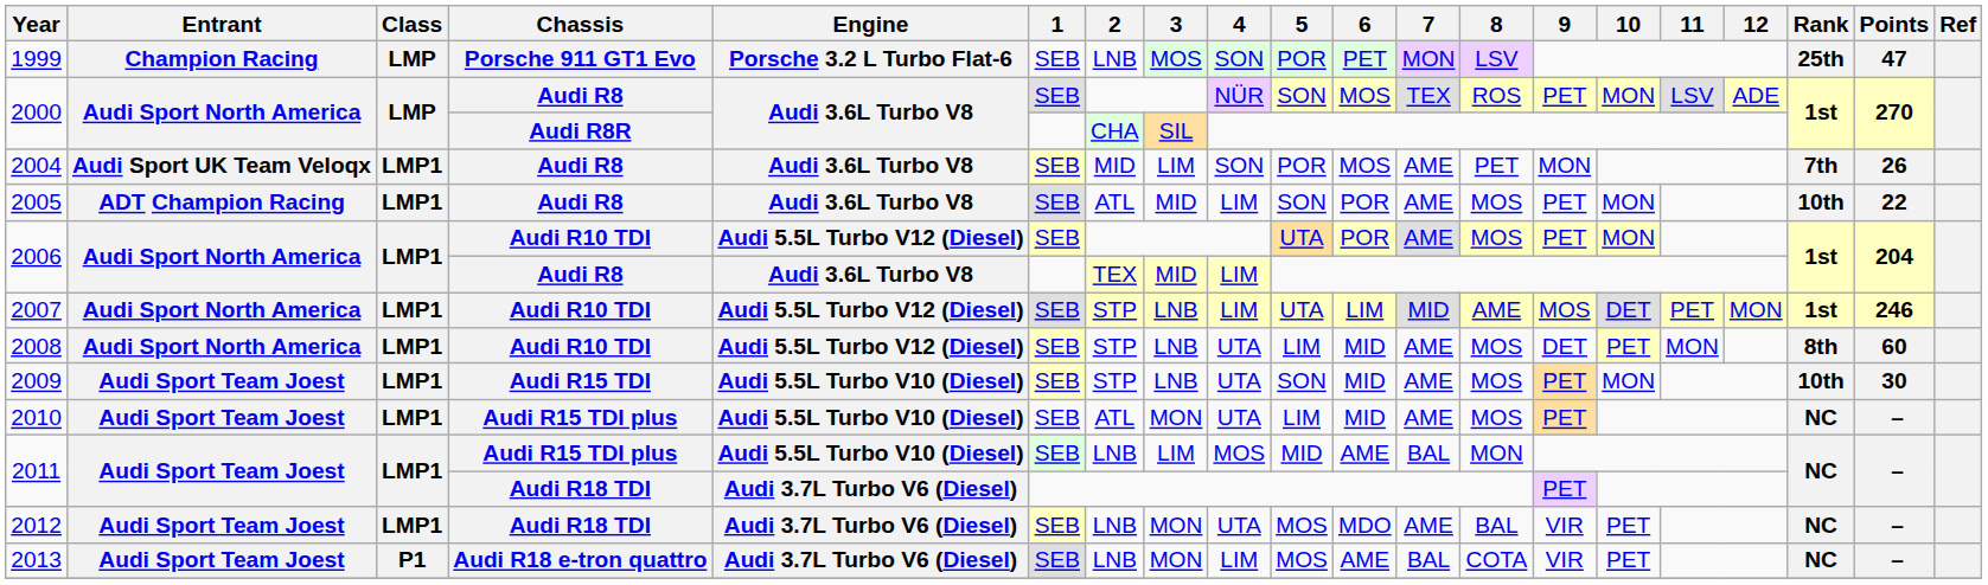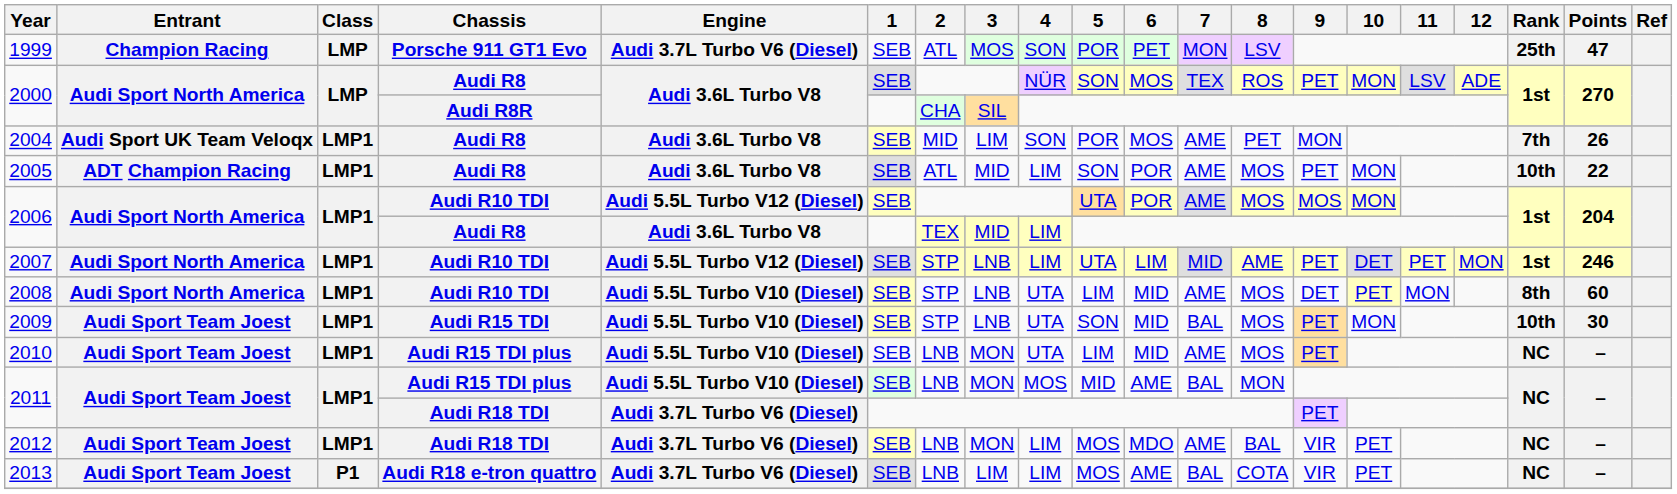 <table class="wikitable" style="text-align:center; font-size:85%">
 <tr>
 <th>Year</th>
 <th>Entrant</th>
 <th>Class</th>
 <th>Chassis</th>
 <th>Engine</th>
 <th>1</th>
 <th>2</th>
 <th>3</th>
 <th>4</th>
 <th>5</th>
 <th>6</th>
 <th>7</th>
 <th>8</th>
 <th>9</th>
 <th>10</th>
 <th>11</th>
 <th>12</th>
 <th>Rank</th>
 <th>Points</th>
 <th>Ref</th>
 </tr>
 <tr>
 <td><a href='#'>1999</a></td>
 <th nowrap><a href='#'>Champion Racing</a></th>
 <th>LMP</th>
 <th nowrap><a href='#'>Porsche 911 GT1 Evo</a></th>
-<th nowrap><a href='#'>Porsche</a> 3.2 L Turbo Flat-6</th>
+<th nowrap><a href='#'>Audi</a> 3.7L Turbo V6 (<a href='#'>Diesel</a>)</th>
 <td><a href='#'>SEB</a></td>
-<td><a href='#'>LNB</a></td>
+<td><a href='#'>ATL</a></td>
 <td style="background:#DFFFDF;"><a href='#'>MOS</a><br></td>
 <td style="background:#DFFFDF;"><a href='#'>SON</a><br></td>
 <td style="background:#DFFFDF;"><a href='#'>POR</a><br></td>
 <td style="background:#DFFFDF;"><a href='#'>PET</a><br></td>
 <td style="background:#EFCFFF;"><a href='#'>MON</a><br></td>
 <td style="background:#EFCFFF;"><a href='#'>LSV</a><br></td>
 <td colspan=4></td>
 <th>25th</th>
 <th>47</th>
 <th></th>
 </tr>
 <tr>
 <td rowspan=2><a href='#'>2000</a></td>
 <th rowspan=2><a href='#'>Audi Sport North America</a></th>
 <th rowspan=2>LMP</th>
 <th nowrap><a href='#'>Audi R8</a></th>
 <th rowspan=2 nowrap><a href='#'>Audi</a> 3.6L Turbo V8</th>
 <td style="background:#DFDFDF;"><a href='#'>SEB</a><br></td>
 <td colspan=2></td>
 <td style="background:#EFCFFF;"><a href='#'>NÜR</a><br></td>
 <td style="background:#FFFFBF;"><a href='#'>SON</a><br></td>
 <td style="background:#FFFFBF;"><a href='#'>MOS</a><br></td>
 <td style="background:#DFDFDF;"><a href='#'>TEX</a><br></td>
 <td style="background:#FFFFBF;"><a href='#'>ROS</a><br></td>
 <td style="background:#FFFFBF;"><a href='#'>PET</a><br></td>
 <td style="background:#FFFFBF;"><a href='#'>MON</a><br></td>
 <td style="background:#DFDFDF;"><a href='#'>LSV</a><br></td>
 <td style="background:#FFFFBF;"><a href='#'>ADE</a><br></td>
 <th rowspan=2 style="background:#FFFFBF;">1st</th>
 <th rowspan=2 style="background:#FFFFBF;">270</th>
 <th rowspan=2></th>
 </tr>
 <tr>
 <th nowrap><a href='#'>Audi R8R</a></th>
 <td></td>
 <td style="background:#DFFFDF;"><a href='#'>CHA</a><br></td>
 <td style="background:#FFDF9F;"><a href='#'>SIL</a><br></td>
 <td colspan=9></td>
 </tr>
 <tr>
 <td><a href='#'>2004</a></td>
 <th nowrap><a href='#'>Audi</a> Sport UK Team Veloqx</th>
 <th>LMP1</th>
 <th nowrap><a href='#'>Audi R8</a></th>
 <th nowrap><a href='#'>Audi</a> 3.6L Turbo V8</th>
 <td style="background:#FFFFBF;"><a href='#'>SEB</a><br></td>
 <td><a href='#'>MID</a></td>
 <td><a href='#'>LIM</a></td>
 <td><a href='#'>SON</a></td>
 <td><a href='#'>POR</a></td>
 <td><a href='#'>MOS</a></td>
 <td><a href='#'>AME</a></td>
 <td><a href='#'>PET</a></td>
 <td><a href='#'>MON</a></td>
 <td colspan=3></td>
 <th>7th</th>
 <th>26</th>
 <th></th>
 </tr>
 <tr>
 <td><a href='#'>2005</a></td>
 <th nowrap><a href='#'>ADT</a> <a href='#'>Champion Racing</a></th>
 <th>LMP1</th>
 <th nowrap><a href='#'>Audi R8</a></th>
 <th nowrap><a href='#'>Audi</a> 3.6L Turbo V8</th>
 <td style="background:#DFDFDF;"><a href='#'>SEB</a><br></td>
 <td><a href='#'>ATL</a></td>
 <td><a href='#'>MID</a></td>
 <td><a href='#'>LIM</a></td>
 <td><a href='#'>SON</a></td>
 <td><a href='#'>POR</a></td>
 <td><a href='#'>AME</a></td>
 <td><a href='#'>MOS</a></td>
 <td><a href='#'>PET</a></td>
 <td><a href='#'>MON</a></td>
 <td colspan=2></td>
 <th>10th</th>
 <th>22</th>
 <th></th>
 </tr>
 <tr>
 <td rowspan=2><a href='#'>2006</a></td>
 <th rowspan=2 nowrap><a href='#'>Audi Sport North America</a></th>
 <th rowspan=2>LMP1</th>
 <th nowrap><a href='#'>Audi R10 TDI</a></th>
 <th nowrap><a href='#'>Audi</a> 5.5L Turbo V12 (<a href='#'>Diesel</a>)</th>
 <td style="background:#FFFFBF;"><a href='#'>SEB</a><br></td>
 <td colspan=3></td>
 <td style="background:#FFDF9F;"><a href='#'>UTA</a><br></td>
 <td style="background:#FFFFBF;"><a href='#'>POR</a><br></td>
 <td style="background:#DFDFDF;"><a href='#'>AME</a><br></td>
 <td style="background:#FFFFBF;"><a href='#'>MOS</a><br></td>
-<td style="background:#FFFFBF;"><a href='#'>PET</a><br></td>
+<td style="background:#FFFFBF;"><a href='#'>MOS</a><br></td>
 <td style="background:#FFFFBF;"><a href='#'>MON</a><br></td>
 <td colspan=2></td>
 <th rowspan=2 style="background:#FFFFBF;">1st</th>
 <th rowspan=2 style="background:#FFFFBF;">204</th>
 <th rowspan=2></th>
 </tr>
 <tr>
 <th nowrap><a href='#'>Audi R8</a></th>
 <th nowrap><a href='#'>Audi</a> 3.6L Turbo V8</th>
 <td></td>
 <td style="background:#FFFFBF;"><a href='#'>TEX</a><br></td>
 <td style="background:#FFFFBF;"><a href='#'>MID</a><br></td>
 <td style="background:#FFFFBF;"><a href='#'>LIM</a><br></td>
 <td colspan=8></td>
 </tr>
 <tr>
 <td><a href='#'>2007</a></td>
 <th nowrap><a href='#'>Audi Sport North America</a></th>
 <th>LMP1</th>
 <th nowrap><a href='#'>Audi R10 TDI</a></th>
 <th nowrap><a href='#'>Audi</a> 5.5L Turbo V12 (<a href='#'>Diesel</a>)</th>
 <td style="background:#DFDFDF;"><a href='#'>SEB</a><br></td>
 <td style="background:#FFFFBF;"><a href='#'>STP</a><br></td>
 <td style="background:#FFFFBF;"><a href='#'>LNB</a><br></td>
 <td style="background:#FFFFBF;"><a href='#'>LIM</a><br></td>
 <td style="background:#FFFFBF;"><a href='#'>UTA</a><br></td>
 <td style="background:#FFFFBF;"><a href='#'>LIM</a><br></td>
 <td style="background:#DFDFDF;"><a href='#'>MID</a><br></td>
 <td style="background:#FFFFBF;"><a href='#'>AME</a><br></td>
-<td style="background:#FFFFBF;"><a href='#'>MOS</a><br></td>
+<td style="background:#FFFFBF;"><a href='#'>PET</a><br></td>
 <td style="background:#DFDFDF;"><a href='#'>DET</a><br></td>
 <td style="background:#FFFFBF;"><a href='#'>PET</a><br></td>
 <td style="background:#FFFFBF;"><a href='#'>MON</a><br></td>
 <th style="background:#FFFFBF;">1st</th>
 <th style="background:#FFFFBF;">246</th>
 <th></th>
 </tr>
 <tr>
 <td><a href='#'>2008</a></td>
 <th nowrap><a href='#'>Audi Sport North America</a></th>
 <th>LMP1</th>
 <th nowrap><a href='#'>Audi R10 TDI</a></th>
-<th nowrap><a href='#'>Audi</a> 5.5L Turbo V12 (<a href='#'>Diesel</a>)</th>
+<th nowrap><a href='#'>Audi</a> 5.5L Turbo V10 (<a href='#'>Diesel</a>)</th>
 <td style="background:#FFFFBF;"><a href='#'>SEB</a><br></td>
 <td><a href='#'>STP</a></td>
 <td><a href='#'>LNB</a></td>
 <td><a href='#'>UTA</a></td>
 <td><a href='#'>LIM</a></td>
 <td><a href='#'>MID</a></td>
 <td><a href='#'>AME</a></td>
 <td><a href='#'>MOS</a></td>
 <td><a href='#'>DET</a></td>
 <td style="background:#FFFFBF;"><a href='#'>PET</a><br></td>
 <td><a href='#'>MON</a></td>
 <td></td>
 <th>8th</th>
 <th>60</th>
 <th></th>
 </tr>
 <tr>
 <td><a href='#'>2009</a></td>
 <th nowrap><a href='#'>Audi Sport Team Joest</a></th>
 <th>LMP1</th>
 <th nowrap><a href='#'>Audi R15 TDI</a></th>
 <th nowrap><a href='#'>Audi</a> 5.5L Turbo V10 (<a href='#'>Diesel</a>)</th>
 <td style="background:#FFFFBF;"><a href='#'>SEB</a><br></td>
 <td><a href='#'>STP</a></td>
 <td><a href='#'>LNB</a></td>
 <td><a href='#'>UTA</a></td>
 <td><a href='#'>SON</a></td>
 <td><a href='#'>MID</a></td>
-<td><a href='#'>AME</a></td>
+<td><a href='#'>BAL</a></td>
 <td><a href='#'>MOS</a></td>
 <td style="background:#FFDF9F;"><a href='#'>PET</a><br></td>
 <td><a href='#'>MON</a></td>
 <td colspan=2></td>
 <th>10th</th>
 <th>30</th>
 <th></th>
 </tr>
 <tr>
 <td><a href='#'>2010</a></td>
 <th nowrap><a href='#'>Audi Sport Team Joest</a></th>
 <th>LMP1</th>
 <th nowrap><a href='#'>Audi R15 TDI plus</a></th>
 <th nowrap><a href='#'>Audi</a> 5.5L Turbo V10 (<a href='#'>Diesel</a>)</th>
 <td><a href='#'>SEB</a></td>
-<td><a href='#'>ATL</a></td>
+<td><a href='#'>LNB</a></td>
 <td><a href='#'>MON</a></td>
 <td><a href='#'>UTA</a></td>
 <td><a href='#'>LIM</a></td>
 <td><a href='#'>MID</a></td>
 <td><a href='#'>AME</a></td>
 <td><a href='#'>MOS</a></td>
 <td style="background:#FFDF9F;"><a href='#'>PET</a><br></td>
 <td colspan=3></td>
 <th>NC</th>
 <th> –</th>
 <th></th>
 </tr>
 <tr>
 <td rowspan=2><a href='#'>2011</a></td>
 <th rowspan=2 nowrap><a href='#'>Audi Sport Team Joest</a></th>
 <th rowspan=2>LMP1</th>
 <th nowrap><a href='#'>Audi R15 TDI plus</a></th>
 <th nowrap><a href='#'>Audi</a> 5.5L Turbo V10 (<a href='#'>Diesel</a>)</th>
 <td style="background:#DFFFDF;"><a href='#'>SEB</a><br></td>
 <td><a href='#'>LNB</a></td>
-<td><a href='#'>LIM</a></td>
+<td><a href='#'>MON</a></td>
 <td><a href='#'>MOS</a></td>
 <td><a href='#'>MID</a></td>
 <td><a href='#'>AME</a></td>
 <td><a href='#'>BAL</a></td>
 <td><a href='#'>MON</a></td>
 <td colspan=4></td>
 <th rowspan=2>NC</th>
 <th rowspan=2> –</th>
 <th rowspan=2></th>
 </tr>
 <tr>
 <th nowrap><a href='#'>Audi R18 TDI</a></th>
 <th nowrap><a href='#'>Audi</a> 3.7L Turbo V6 (<a href='#'>Diesel</a>)</th>
 <td colspan=8></td>
 <td style="background:#EFCFFF;"><a href='#'>PET</a><br></td>
 <td colspan=3></td>
 </tr>
 <tr>
 <td><a href='#'>2012</a></td>
 <th nowrap><a href='#'>Audi Sport Team Joest</a></th>
 <th>LMP1</th>
 <th nowrap><a href='#'>Audi R18 TDI</a></th>
 <th nowrap><a href='#'>Audi</a> 3.7L Turbo V6 (<a href='#'>Diesel</a>)</th>
 <td style="background:#FFFFBF;"><a href='#'>SEB</a><br></td>
 <td><a href='#'>LNB</a></td>
 <td><a href='#'>MON</a></td>
-<td><a href='#'>UTA</a></td>
+<td><a href='#'>LIM</a></td>
 <td><a href='#'>MOS</a></td>
 <td><a href='#'>MDO</a></td>
 <td><a href='#'>AME</a></td>
 <td><a href='#'>BAL</a></td>
 <td><a href='#'>VIR</a></td>
 <td><a href='#'>PET</a></td>
 <td colspan=2></td>
 <th>NC</th>
 <th> –</th>
 <th></th>
 </tr>
 <tr>
 <td><a href='#'>2013</a></td>
 <th nowrap><a href='#'>Audi Sport Team Joest</a></th>
 <th>P1</th>
 <th nowrap><a href='#'>Audi R18 e-tron quattro</a></th>
 <th nowrap><a href='#'>Audi</a> 3.7L Turbo V6 (<a href='#'>Diesel</a>)</th>
 <td style="background:#DFDFDF;"><a href='#'>SEB</a><br></td>
 <td><a href='#'>LNB</a></td>
-<td><a href='#'>MON</a></td>
+<td><a href='#'>LIM</a></td>
 <td><a href='#'>LIM</a></td>
 <td><a href='#'>MOS</a></td>
 <td><a href='#'>AME</a></td>
 <td><a href='#'>BAL</a></td>
 <td><a href='#'>COTA</a></td>
 <td><a href='#'>VIR</a></td>
 <td><a href='#'>PET</a></td>
 <td colspan=2></td>
 <th>NC</th>
 <th> –</th>
 <th></th>
 </tr>
 <tr>
 </tr>
 </table>
